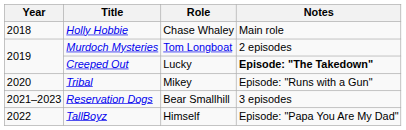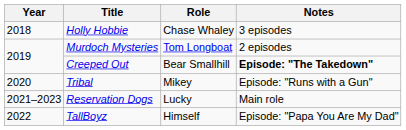 <table class="wikitable">
 <tr>
 <th scope = "col">Year</th>
 <th scope = "col">Title</th>
 <th scope = "col">Role</th>
 <th scope = "col">Notes</th>
 </tr>
 <tr>
 <td>2018</td>
 <td><em><a href='#'>Holly Hobbie</a></em></td>
 <td>Chase Whaley</td>
-<td>Main role</td>
+<td>3 episodes</td>
 </tr>
 <tr>
 <td rowspan="2">2019</td>
 <td><em><a href='#'>Murdoch Mysteries</a></em></td>
 <td><a href='#'>Tom Longboat</a></td>
 <td>2 episodes</td>
 </tr>
 <tr>
 <td><em><a href='#'>Creeped Out</a></em></td>
-<td>Lucky</td>
+<td>Bear Smallhill</td>
 <td><strong>Episode: "The Takedown"</strong></td>
 </tr>
 <tr>
 <td>2020</td>
 <td><em><a href='#'>Tribal</a></em></td>
 <td>Mikey</td>
 <td>Episode: "Runs with a Gun"</td>
 </tr>
 <tr>
 <td>2021–2023</td>
 <td><em><a href='#'>Reservation Dogs</a></em></td>
-<td>Bear Smallhill</td>
-<td>3 episodes</td>
+<td>Lucky</td>
+<td>Main role</td>
 </tr>
 <tr>
 <td>2022</td>
 <td><em><a href='#'>TallBoyz</a></em></td>
 <td>Himself</td>
 <td>Episode: "Papa You Are My Dad"</td>
 </tr>
 </table>
